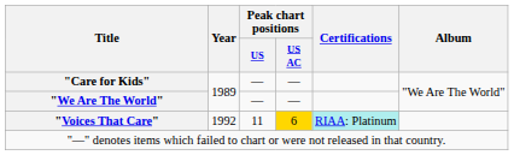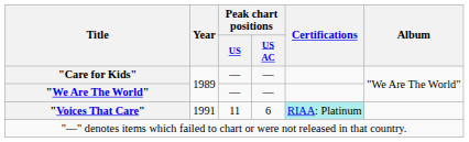 <table class="wikitable plainrowheaders" style="text-align:center;" border="1">
 <tr>
 <th scope="col" rowspan="2" style="width:16em;">Title</th>
 <th scope="col" rowspan="2">Year</th>
 <th scope="col" colspan="2">Peak chart positions</th>
 <th scope="col" rowspan="2"><a href='#'>Certifications</a></th>
 <th scope="col" rowspan="2">Album</th>
 </tr>
 <tr>
 <th style="width:40px;"><small><a href='#'>US</a></small></th>
 <th style="width:40px;"><small><a href='#'>US<br>AC</a></small></th>
 </tr>
 <tr>
 <th scope="row">"Care for Kids"</th>
 <td rowspan="2">1989</td>
 <td align="center">—</td>
 <td align="center">—</td>
 <td></td>
 <td rowspan="2">"We Are The World"</td>
 </tr>
 <tr>
 <th scope="row">"<a href='#'>We Are The World</a>"</th>
 <td align="center">—</td>
 <td align="center">—</td>
 <td></td>
 </tr>
 <tr>
 <th scope="row">"<a href='#'>Voices That Care</a>"</th>
-<td rowspan="1">1992</td>
+<td rowspan="1">1991</td>
 <td style="text-align:center;">11</td>
-<td style="background: gold; text-align:center;">6</td>
+<td style="text-align:center;">6</td>
 <td style="background: paleturquoise;"><a href='#'>RIAA</a>: Platinum</td>
 <td></td>
 </tr>
 <tr>
 <td colspan="8">"—" denotes items which failed to chart or were not released in that country.</td>
 </tr>
 </table>
